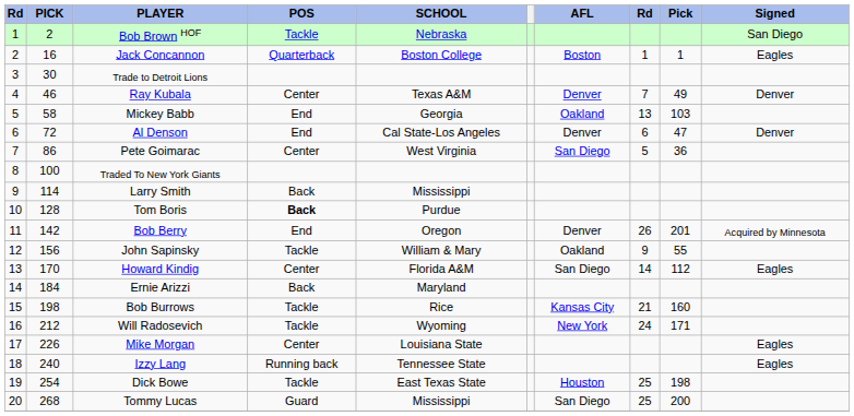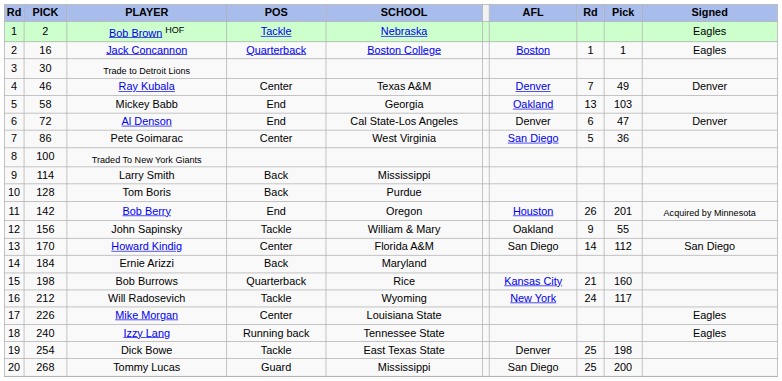 <table class="wikitable sortable sortable" style="width:90%">
 <tr>
 <th style="background:#A8BDEC;" width=1%>Rd</th>
 <th !width=1% style="background:#A8BDEC;">PICK</th>
 <th !width=15% style="background:#A8BDEC;">PLAYER</th>
 <th !width=5% style="background:#A8BDEC;">POS</th>
 <th !width=10% style="background:#A8BDEC;">SCHOOL</th>
 <th></th>
 <th !width=5% style="background:#A8BDEC;">AFL</th>
 <th !width=1% style="background:#A8BDEC;">Rd</th>
 <th !width=1% style="background:#A8BDEC;">Pick</th>
 <th !width=4% style="background:#A8BDEC;">Signed</th>
 </tr>
 <tr align="center" bgcolor="#ccffcc">
 <td>1</td>
 <td>2</td>
 <td bgcolor="#CCFFCC"><a href='#'>Bob Brown</a> <sup>HOF</sup></td>
 <td><a href='#'>Tackle</a></td>
 <td><a href='#'>Nebraska</a></td>
 <td></td>
 <td></td>
 <td></td>
 <td></td>
-<td>San Diego</td>
+<td>Eagles</td>
 </tr>
 <tr align="center" bgcolor="">
 <td>2</td>
 <td>16</td>
 <td><a href='#'>Jack Concannon</a></td>
 <td><a href='#'>Quarterback</a></td>
 <td><a href='#'>Boston College</a></td>
 <td></td>
 <td><a href='#'>Boston</a></td>
 <td>1</td>
 <td>1</td>
 <td>Eagles</td>
 </tr>
 <tr align="center" bgcolor="">
 <td>3</td>
 <td>30</td>
 <td><sub>Trade to Detroit Lions</sub></td>
 <td></td>
 <td></td>
 <td></td>
 <td></td>
 <td></td>
 <td></td>
 </tr>
 <tr align="center" bgcolor="">
 <td>4</td>
 <td>46</td>
 <td><a href='#'>Ray Kubala</a></td>
 <td>Center</td>
 <td>Texas A&M</td>
 <td></td>
 <td><a href='#'>Denver</a></td>
 <td>7</td>
 <td>49</td>
 <td>Denver</td>
 </tr>
 <tr align="center" bgcolor="">
 <td>5</td>
 <td>58</td>
 <td>Mickey Babb</td>
 <td>End</td>
 <td>Georgia</td>
 <td></td>
 <td><a href='#'>Oakland</a></td>
 <td>13</td>
 <td>103</td>
 <td></td>
 </tr>
 <tr align="center" bgcolor="">
 <td>6</td>
 <td>72</td>
 <td><a href='#'>Al Denson</a></td>
 <td>End</td>
 <td>Cal State-Los Angeles</td>
 <td></td>
 <td>Denver</td>
 <td>6</td>
 <td>47</td>
 <td>Denver</td>
 </tr>
 <tr align="center" bgcolor="">
 <td>7</td>
 <td>86</td>
 <td>Pete Goimarac</td>
 <td>Center</td>
 <td>West Virginia</td>
 <td></td>
 <td><a href='#'>San Diego</a></td>
 <td>5</td>
 <td>36</td>
 <td></td>
 </tr>
 <tr align="center" bgcolor="">
 <td>8</td>
 <td>100</td>
 <td><sub>Traded To New York Giants</sub></td>
 <td></td>
 <td></td>
 <td></td>
 <td></td>
 <td></td>
 <td></td>
 </tr>
 <tr align="center" bgcolor="">
 <td>9</td>
 <td>114</td>
 <td>Larry Smith</td>
 <td>Back</td>
 <td>Mississippi</td>
 <td></td>
 <td></td>
 <td></td>
 <td></td>
 <td></td>
 </tr>
 <tr align="center" bgcolor="">
 <td>10</td>
 <td>128</td>
 <td>Tom Boris</td>
-<td><strong>Back</strong></td>
+<td>Back</td>
 <td>Purdue</td>
 <td></td>
 <td></td>
 <td></td>
 <td></td>
 <td></td>
 </tr>
 <tr align="center" bgcolor="">
 <td>11</td>
 <td>142</td>
 <td><a href='#'>Bob Berry</a></td>
 <td>End</td>
 <td>Oregon</td>
 <td></td>
-<td>Denver</td>
+<td><a href='#'>Houston</a></td>
 <td>26</td>
 <td>201</td>
 <td><sub> Acquired by Minnesota </sub></td>
 </tr>
 <tr align="center" bgcolor="">
 <td>12</td>
 <td>156</td>
 <td>John Sapinsky</td>
 <td>Tackle</td>
 <td>William & Mary</td>
 <td></td>
 <td>Oakland</td>
 <td>9</td>
 <td>55</td>
 <td></td>
 </tr>
 <tr align="center" bgcolor="">
 <td>13</td>
 <td>170</td>
 <td><a href='#'>Howard Kindig</a></td>
 <td>Center</td>
 <td>Florida A&M</td>
 <td></td>
 <td>San Diego</td>
 <td>14</td>
 <td>112</td>
-<td>Eagles</td>
+<td>San Diego</td>
 </tr>
 <tr align="center" bgcolor="">
 <td>14</td>
 <td>184</td>
 <td>Ernie Arizzi</td>
 <td>Back</td>
 <td>Maryland</td>
 <td></td>
 <td></td>
 <td></td>
 <td></td>
 <td></td>
 </tr>
 <tr align="center" bgcolor="">
 <td>15</td>
 <td>198</td>
 <td>Bob Burrows</td>
-<td>Tackle</td>
+<td>Quarterback</td>
 <td>Rice</td>
 <td></td>
 <td><a href='#'>Kansas City</a></td>
 <td>21</td>
 <td>160</td>
 <td></td>
 </tr>
 <tr align="center" bgcolor="">
 <td>16</td>
 <td>212</td>
 <td>Will Radosevich</td>
 <td>Tackle</td>
 <td>Wyoming</td>
 <td></td>
 <td><a href='#'>New York</a></td>
 <td>24</td>
-<td>171</td>
+<td>117</td>
 <td></td>
 </tr>
 <tr align="center" bgcolor="">
 <td>17</td>
 <td>226</td>
 <td><a href='#'>Mike Morgan</a></td>
 <td>Center</td>
 <td>Louisiana State</td>
 <td></td>
 <td></td>
 <td></td>
 <td></td>
 <td>Eagles</td>
 </tr>
 <tr align="center" bgcolor="">
 <td>18</td>
 <td>240</td>
 <td><a href='#'>Izzy Lang</a></td>
 <td>Running back</td>
 <td>Tennessee State</td>
 <td></td>
 <td></td>
 <td></td>
 <td></td>
 <td>Eagles</td>
 </tr>
 <tr align="center" bgcolor="">
 <td>19</td>
 <td>254</td>
 <td>Dick Bowe</td>
 <td>Tackle</td>
 <td>East Texas State</td>
 <td></td>
-<td><a href='#'>Houston</a></td>
+<td>Denver</td>
 <td>25</td>
 <td>198</td>
 <td></td>
 </tr>
 <tr align="center" bgcolor="">
 <td>20</td>
 <td>268</td>
 <td>Tommy Lucas</td>
 <td>Guard</td>
 <td>Mississippi</td>
 <td></td>
 <td>San Diego</td>
 <td>25</td>
 <td>200</td>
 <td></td>
 </tr>
 <tr align="center" bgcolor="">
 </tr>
 </table>
